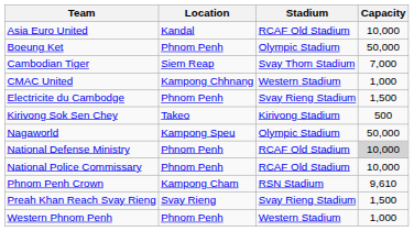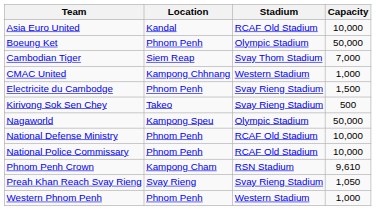 <table class="wikitable sortable">
 <tr>
 <th>Team</th>
 <th>Location</th>
 <th>Stadium</th>
 <th>Capacity</th>
 </tr>
 <tr>
 <td><a href='#'>Asia Euro United</a></td>
 <td><a href='#'>Kandal</a></td>
 <td><a href='#'>RCAF Old Stadium</a></td>
 <td align="center">10,000</td>
 </tr>
 <tr>
 <td><a href='#'>Boeung Ket</a></td>
 <td><a href='#'>Phnom Penh</a></td>
 <td><a href='#'>Olympic Stadium</a></td>
 <td align="center">50,000</td>
 </tr>
 <tr>
 <td><a href='#'>Cambodian Tiger</a></td>
 <td><a href='#'>Siem Reap</a></td>
 <td><a href='#'>Svay Thom Stadium</a></td>
 <td align="center">7,000</td>
 </tr>
 <tr>
 <td><a href='#'>CMAC United</a></td>
 <td><a href='#'>Kampong Chhnang</a></td>
 <td><a href='#'>Western Stadium</a></td>
 <td align="center">1,000</td>
 </tr>
 <tr>
 <td><a href='#'>Electricite du Cambodge</a></td>
 <td><a href='#'>Phnom Penh</a></td>
 <td><a href='#'>Svay Rieng Stadium</a></td>
 <td align="center">1,500</td>
 </tr>
 <tr>
 <td><a href='#'>Kirivong Sok Sen Chey</a></td>
 <td><a href='#'>Takeo</a></td>
-<td><a href='#'>Kirivong Stadium</a></td>
+<td><a href='#'>Svay Rieng Stadium</a></td>
 <td align="center">500</td>
 </tr>
 <tr>
 <td><a href='#'>Nagaworld</a></td>
 <td><a href='#'>Kampong Speu</a></td>
 <td><a href='#'>Olympic Stadium</a></td>
 <td align="center">50,000</td>
 </tr>
 <tr>
 <td><a href='#'>National Defense Ministry</a></td>
 <td><a href='#'>Phnom Penh</a></td>
 <td><a href='#'>RCAF Old Stadium</a></td>
-<td align="center" style="background: lightgrey;">10,000</td>
+<td align="center">10,000</td>
 </tr>
 <tr>
 <td><a href='#'>National Police Commissary</a></td>
 <td><a href='#'>Phnom Penh</a></td>
 <td><a href='#'>RCAF Old Stadium</a></td>
 <td align="center">10,000</td>
 </tr>
 <tr>
 <td><a href='#'>Phnom Penh Crown</a></td>
 <td><a href='#'>Kampong Cham</a></td>
 <td><a href='#'>RSN Stadium</a></td>
 <td align="center">9,610</td>
 </tr>
 <tr>
 <td><a href='#'>Preah Khan Reach Svay Rieng</a></td>
 <td><a href='#'>Svay Rieng</a></td>
 <td><a href='#'>Svay Rieng Stadium</a></td>
-<td align="center">1,500</td>
+<td align="center">1,050</td>
 </tr>
 <tr>
 <td><a href='#'>Western Phnom Penh</a></td>
 <td><a href='#'>Phnom Penh</a></td>
 <td><a href='#'>Western Stadium</a></td>
 <td align="center">1,000</td>
 </tr>
 </table>
